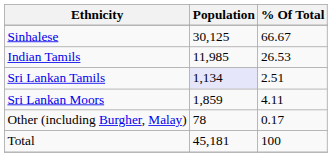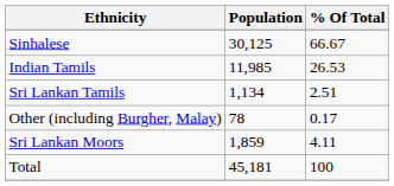 <table class="wikitable">
 <tr>
 <th>Ethnicity</th>
 <th>Population</th>
 <th>% Of Total</th>
 </tr>
 <tr>
 </tr>
 <tr>
 <td><a href='#'>Sinhalese</a></td>
 <td>30,125</td>
 <td>66.67</td>
 </tr>
 <tr>
 <td><a href='#'>Indian Tamils</a></td>
 <td>11,985</td>
 <td>26.53</td>
 </tr>
 <tr>
 <td><a href='#'>Sri Lankan Tamils</a></td>
-<td style="background: lavender;">1,134</td>
+<td>1,134</td>
 <td>2.51</td>
+</tr>
+<tr>
+<td>Other (including <a href='#'>Burgher</a>, <a href='#'>Malay</a>)</td>
+<td>78</td>
+<td>0.17</td>
 </tr>
 <tr>
 <td><a href='#'>Sri Lankan Moors</a></td>
 <td>1,859</td>
 <td>4.11</td>
-</tr>
-<tr>
-<td>Other (including <a href='#'>Burgher</a>, <a href='#'>Malay</a>)</td>
-<td>78</td>
-<td>0.17</td>
 </tr>
 <tr>
 <td>Total</td>
 <td>45,181</td>
 <td>100</td>
 </tr>
 <tr>
 </tr>
 </table>
